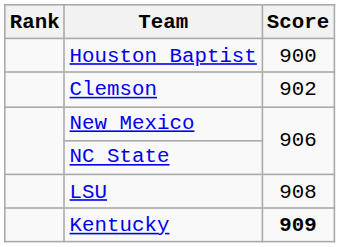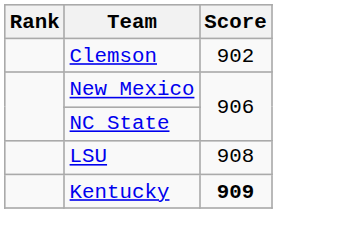 <table class="wikitable sortable" style="text-align:center">
 <tr>
 <th dat-sort-type=number>Rank</th>
 <th>Team</th>
 <th>Score</th>
-</tr>
-<tr>
-<td></td>
-<td align=left><a href='#'>Houston Baptist</a></td>
-<td>900</td>
 </tr>
 <tr>
 <td></td>
 <td align=left><a href='#'>Clemson</a></td>
 <td>902</td>
 </tr>
 <tr>
 <td rowspan=2></td>
 <td align=left><a href='#'>New Mexico</a></td>
 <td rowspan=2>906</td>
 </tr>
 <tr>
 <td align=left><a href='#'>NC State</a></td>
 </tr>
 <tr>
 <td></td>
 <td align=left><a href='#'>LSU</a></td>
 <td>908</td>
 </tr>
 <tr>
 <td></td>
 <td align=left><a href='#'>Kentucky</a></td>
 <td><strong>909</strong></td>
 </tr>
 </table>
